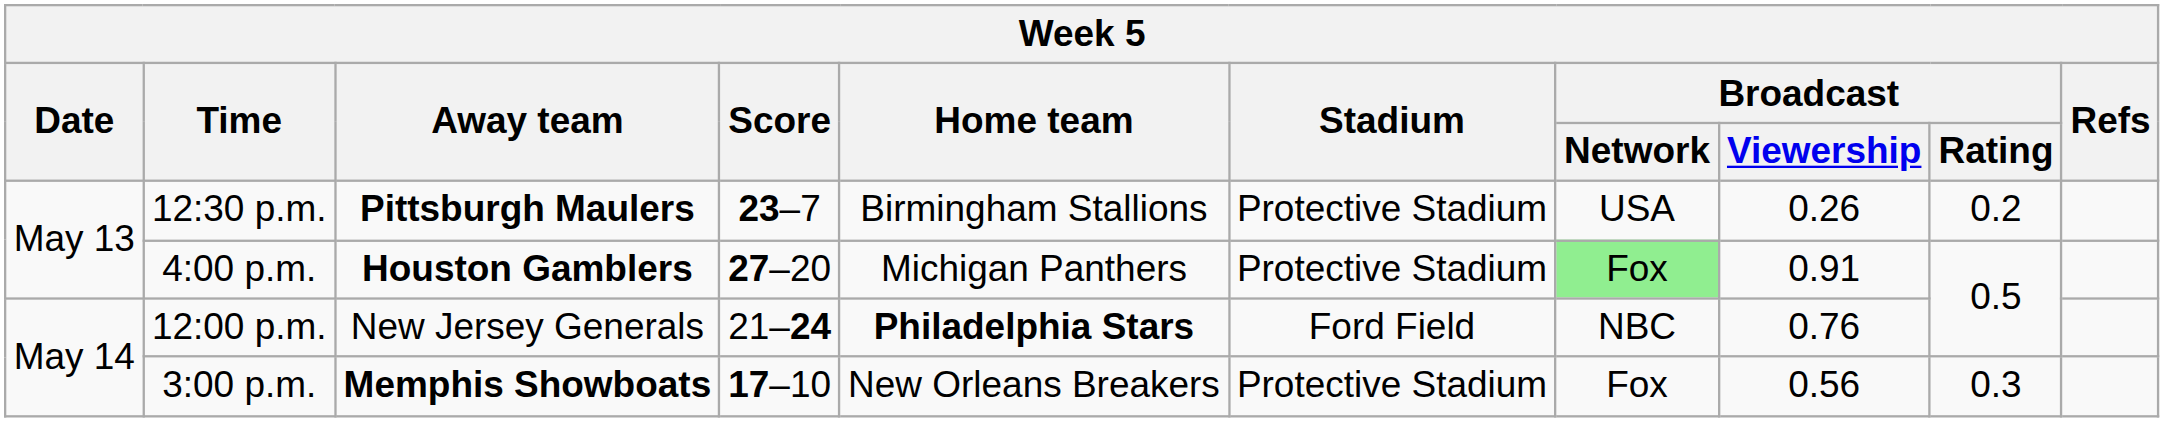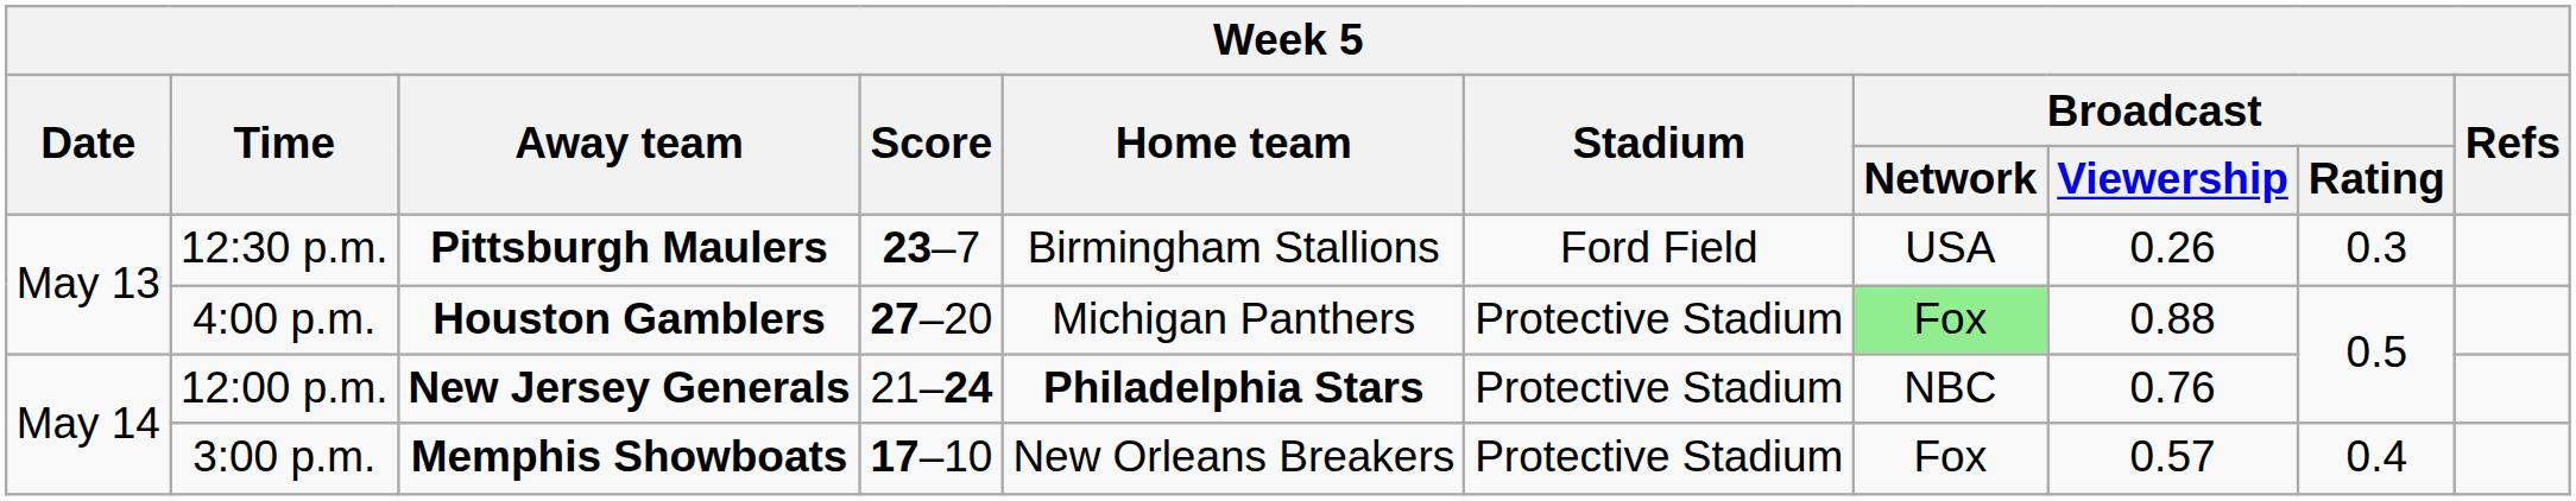 <table class="wikitable" style="text-align:center;">
 <tr>
 <th colspan="10">Week 5</th>
 </tr>
 <tr>
 <th rowspan="2">Date</th>
 <th rowspan="2">Time<br></th>
 <th rowspan="2">Away team</th>
 <th rowspan="2">Score</th>
 <th rowspan="2">Home team</th>
 <th rowspan="2">Stadium</th>
 <th colspan="3">Broadcast</th>
 <th rowspan="2">Refs</th>
 </tr>
 <tr>
 <th>Network</th>
 <th><a href='#'>Viewership</a><br></th>
 <th>Rating<br></th>
 </tr>
 <tr>
 <td rowspan=2>May 13</td>
 <td>12:30 p.m.</td>
 <td><strong>Pittsburgh Maulers</strong></td>
 <td><strong>23</strong>–7</td>
 <td>Birmingham Stallions</td>
-<td>Protective Stadium</td>
+<td>Ford Field</td>
 <td>USA</td>
 <td>0.26</td>
-<td>0.2</td>
+<td>0.3</td>
 <td></td>
 </tr>
 <tr>
 <td>4:00 p.m.</td>
 <td><strong>Houston Gamblers</strong></td>
 <td><strong>27</strong>–20</td>
 <td>Michigan Panthers</td>
 <td>Protective Stadium</td>
 <td style="background: lightgreen;">Fox</td>
-<td>0.91</td>
+<td>0.88</td>
 <td rowspan=2>0.5</td>
 <td></td>
 </tr>
 <tr>
 <td rowspan=2>May 14</td>
 <td>12:00 p.m.</td>
-<td>New Jersey Generals</td>
+<td><strong>New Jersey Generals</strong></td>
 <td>21–<strong>24</strong></td>
 <td><strong>Philadelphia Stars</strong></td>
-<td>Ford Field</td>
+<td>Protective Stadium</td>
 <td>NBC</td>
 <td>0.76</td>
 <td></td>
 </tr>
 <tr>
 <td>3:00 p.m.</td>
 <td><strong>Memphis Showboats</strong></td>
 <td><strong>17</strong>–10</td>
 <td>New Orleans Breakers</td>
 <td>Protective Stadium</td>
 <td>Fox</td>
-<td>0.56</td>
-<td>0.3</td>
+<td>0.57</td>
+<td>0.4</td>
 <td></td>
 </tr>
 </table>
